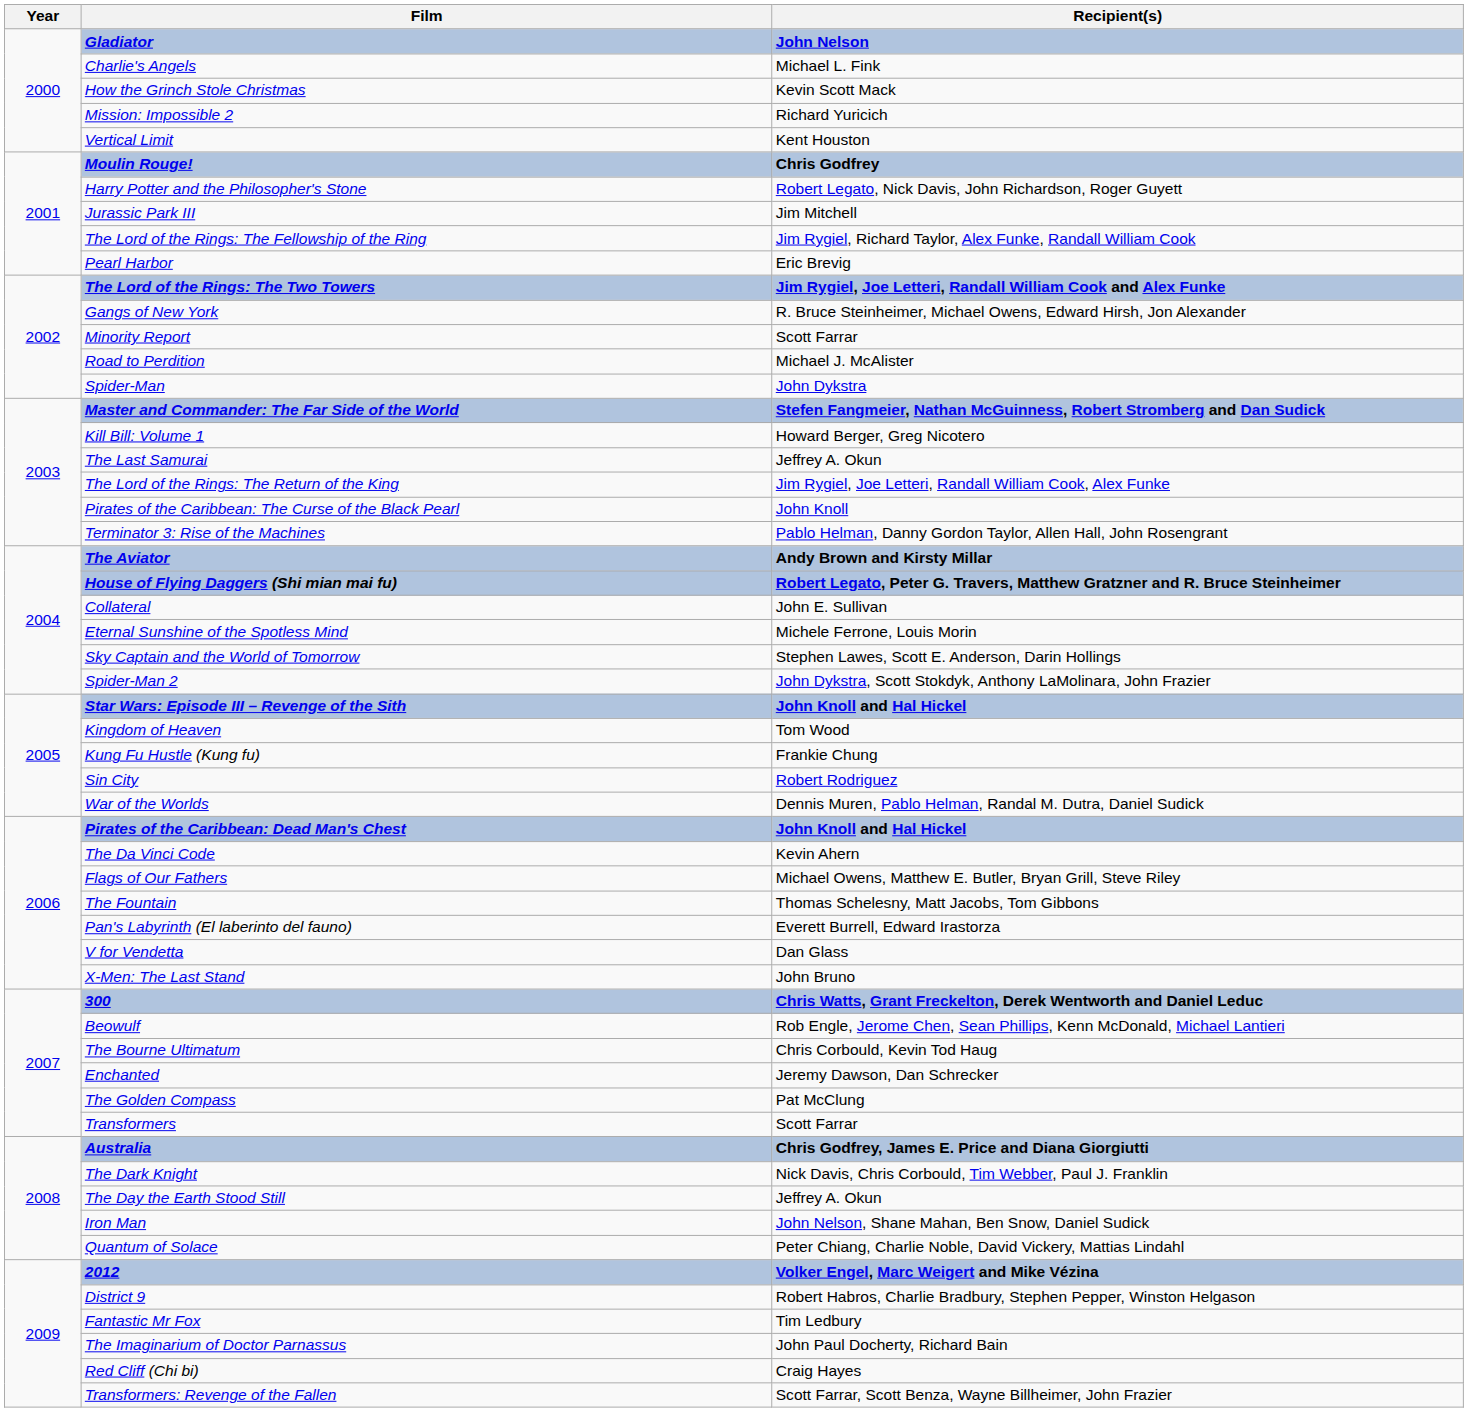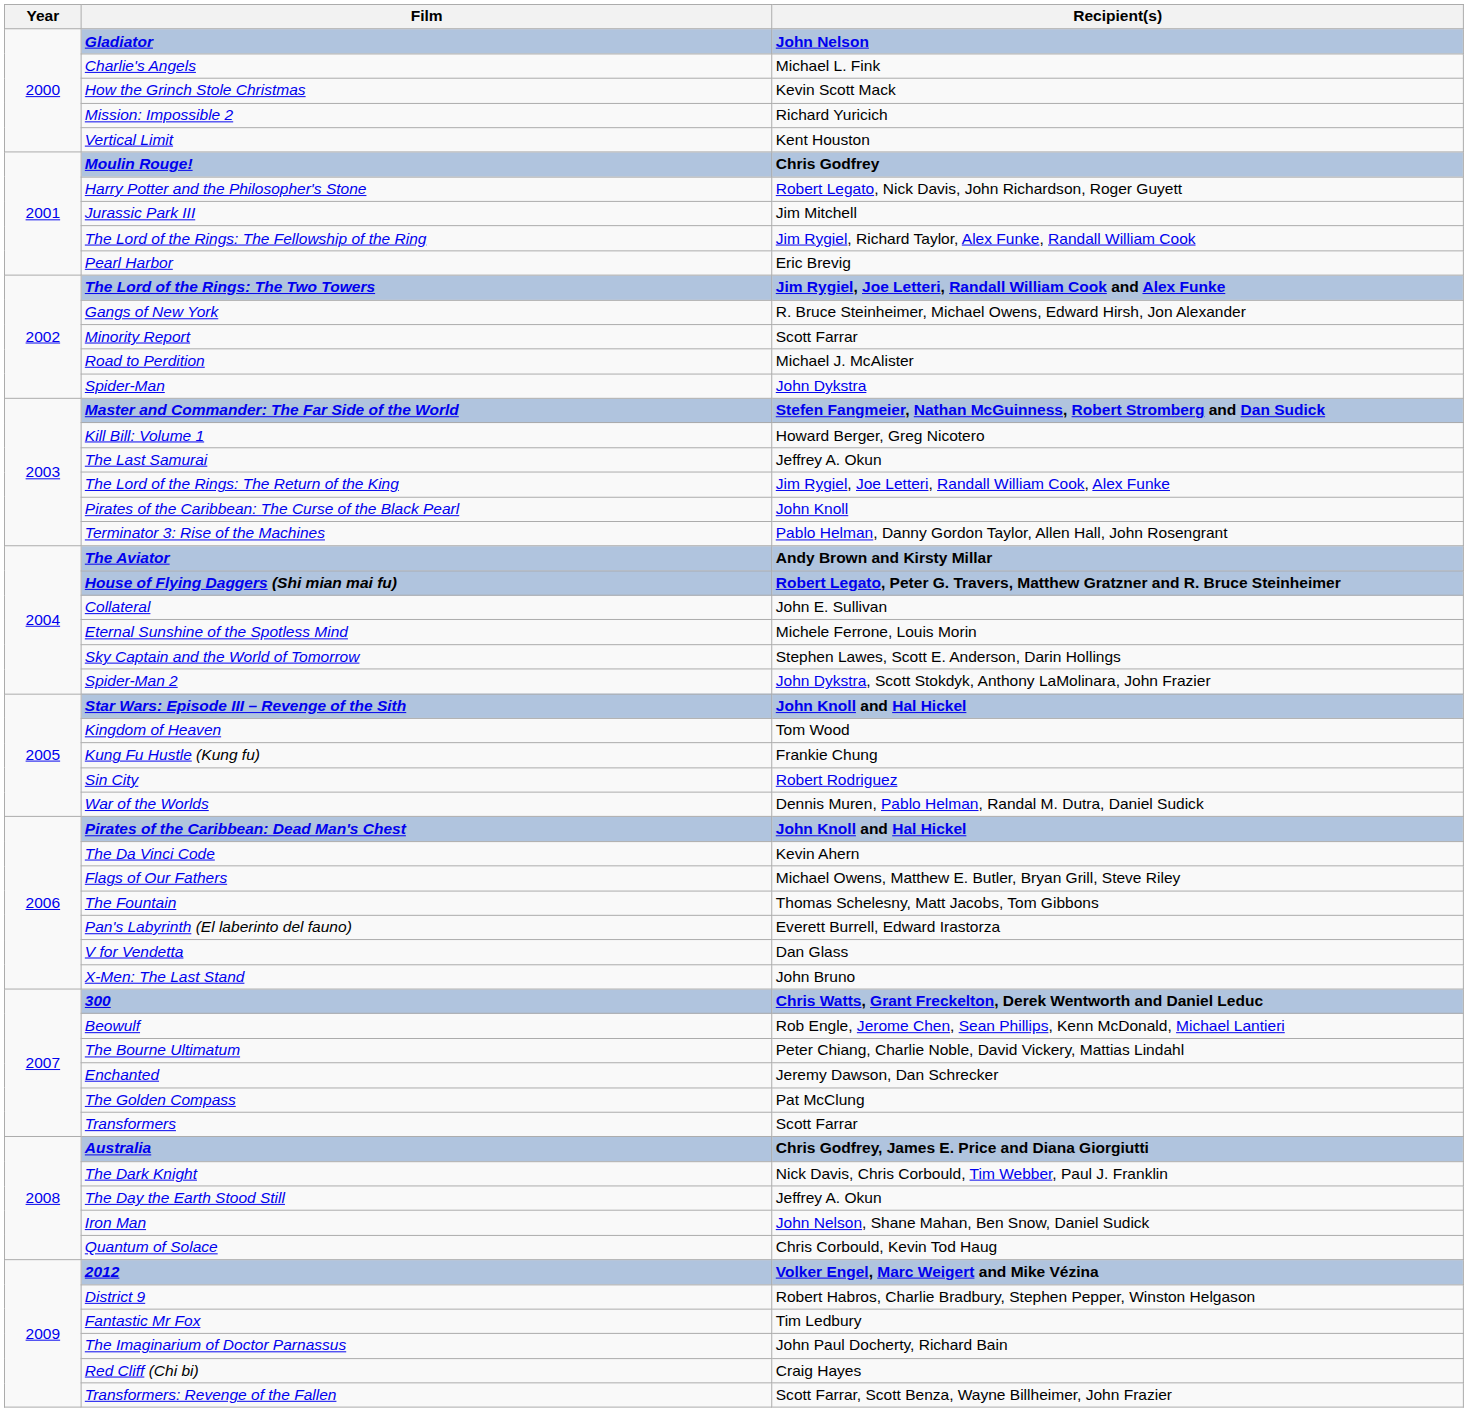 <table class="wikitable" width="95%" cellpadding="5">
 <tr>
 <th width="5%">Year</th>
 <th width="45%">Film</th>
 <th width="45%">Recipient(s)</th>
 </tr>
 <tr>
 <td rowspan="5" style="text-align:center;"><a href='#'>2000</a></td>
 <td style="background:#B0C4DE;"><strong><em><a href='#'>Gladiator</a></em></strong></td>
 <td style="background:#B0C4DE;"><strong><a href='#'>John Nelson</a></strong></td>
 </tr>
 <tr>
 <td><em><a href='#'>Charlie's Angels</a></em></td>
 <td>Michael L. Fink</td>
 </tr>
 <tr>
 <td><em><a href='#'>How the Grinch Stole Christmas</a></em></td>
 <td>Kevin Scott Mack</td>
 </tr>
 <tr>
 <td><em><a href='#'>Mission: Impossible 2</a></em></td>
 <td>Richard Yuricich</td>
 </tr>
 <tr>
 <td><em><a href='#'>Vertical Limit</a></em></td>
 <td>Kent Houston</td>
 </tr>
 <tr>
 <td rowspan="5" style="text-align:center;"><a href='#'>2001</a></td>
 <td style="background:#B0C4DE;"><strong><em><a href='#'>Moulin Rouge!</a></em></strong></td>
 <td style="background:#B0C4DE;"><strong>Chris Godfrey</strong></td>
 </tr>
 <tr>
 <td><em><a href='#'>Harry Potter and the Philosopher's Stone</a></em></td>
 <td><a href='#'>Robert Legato</a>, Nick Davis, John Richardson, Roger Guyett</td>
 </tr>
 <tr>
 <td><em><a href='#'>Jurassic Park III</a></em></td>
 <td>Jim Mitchell</td>
 </tr>
 <tr>
 <td><em><a href='#'>The Lord of the Rings: The Fellowship of the Ring</a></em></td>
 <td><a href='#'>Jim Rygiel</a>, Richard Taylor, <a href='#'>Alex Funke</a>, <a href='#'>Randall William Cook</a></td>
 </tr>
 <tr>
 <td><em><a href='#'>Pearl Harbor</a></em></td>
 <td>Eric Brevig</td>
 </tr>
 <tr>
 <td rowspan="5" style="text-align:center;"><a href='#'>2002</a></td>
 <td style="background:#B0C4DE;"><strong><em><a href='#'>The Lord of the Rings: The Two Towers</a></em></strong></td>
 <td style="background:#B0C4DE;"><strong><a href='#'>Jim Rygiel</a>, <a href='#'>Joe Letteri</a>, <a href='#'>Randall William Cook</a> and <a href='#'>Alex Funke</a></strong></td>
 </tr>
 <tr>
 <td><em><a href='#'>Gangs of New York</a></em></td>
 <td>R. Bruce Steinheimer, Michael Owens, Edward Hirsh, Jon Alexander</td>
 </tr>
 <tr>
 <td><em><a href='#'>Minority Report</a></em></td>
 <td>Scott Farrar</td>
 </tr>
 <tr>
 <td><em><a href='#'>Road to Perdition</a></em></td>
 <td>Michael J. McAlister</td>
 </tr>
 <tr>
 <td><em><a href='#'>Spider-Man</a></em></td>
 <td><a href='#'>John Dykstra</a></td>
 </tr>
 <tr>
 <td rowspan="6" style="text-align:center;"><a href='#'>2003</a></td>
 <td style="background:#B0C4DE;"><strong><em><a href='#'>Master and Commander: The Far Side of the World</a></em></strong></td>
 <td style="background:#B0C4DE;"><strong><a href='#'>Stefen Fangmeier</a>, <a href='#'>Nathan McGuinness</a>, <a href='#'>Robert Stromberg</a> and <a href='#'>Dan Sudick</a></strong></td>
 </tr>
 <tr>
 <td><em><a href='#'>Kill Bill: Volume 1</a></em></td>
 <td>Howard Berger, Greg Nicotero</td>
 </tr>
 <tr>
 <td><em><a href='#'>The Last Samurai</a></em></td>
 <td>Jeffrey A. Okun</td>
 </tr>
 <tr>
 <td><em><a href='#'>The Lord of the Rings: The Return of the King</a></em></td>
 <td><a href='#'>Jim Rygiel</a>, <a href='#'>Joe Letteri</a>, <a href='#'>Randall William Cook</a>, <a href='#'>Alex Funke</a></td>
 </tr>
 <tr>
 <td><em><a href='#'>Pirates of the Caribbean: The Curse of the Black Pearl</a></em></td>
 <td><a href='#'>John Knoll</a></td>
 </tr>
 <tr>
 <td><em><a href='#'>Terminator 3: Rise of the Machines</a></em></td>
 <td><a href='#'>Pablo Helman</a>, Danny Gordon Taylor, Allen Hall, John Rosengrant</td>
 </tr>
 <tr>
 <td rowspan="6" style="text-align:center;"><a href='#'>2004</a></td>
 <td style="background:#B0C4DE;"><strong><em><a href='#'>The Aviator</a></em></strong></td>
 <td style="background:#B0C4DE;"><strong>Andy Brown and Kirsty Millar</strong></td>
 </tr>
 <tr>
 <td style="background:#B0C4DE;"><strong><em><a href='#'>House of Flying Daggers</a> (Shi mian mai fu)</em></strong></td>
 <td style="background:#B0C4DE;"><strong><a href='#'>Robert Legato</a>, Peter G. Travers, Matthew Gratzner and R. Bruce Steinheimer</strong></td>
 </tr>
 <tr>
 <td><em><a href='#'>Collateral</a></em></td>
 <td>John E. Sullivan</td>
 </tr>
 <tr>
 <td><em><a href='#'>Eternal Sunshine of the Spotless Mind</a></em></td>
 <td>Michele Ferrone, Louis Morin</td>
 </tr>
 <tr>
 <td><em><a href='#'>Sky Captain and the World of Tomorrow</a></em></td>
 <td>Stephen Lawes, Scott E. Anderson, Darin Hollings</td>
 </tr>
 <tr>
 <td><em><a href='#'>Spider-Man 2</a></em></td>
 <td><a href='#'>John Dykstra</a>, Scott Stokdyk, Anthony LaMolinara, John Frazier</td>
 </tr>
 <tr>
 <td rowspan="5" style="text-align:center;"><a href='#'>2005</a></td>
 <td style="background:#B0C4DE;"><strong><em><a href='#'>Star Wars: Episode III – Revenge of the Sith</a></em></strong></td>
 <td style="background:#B0C4DE;"><strong><a href='#'>John Knoll</a> and <a href='#'>Hal Hickel</a></strong></td>
 </tr>
 <tr>
 <td><em><a href='#'>Kingdom of Heaven</a></em></td>
 <td>Tom Wood</td>
 </tr>
 <tr>
 <td><em><a href='#'>Kung Fu Hustle</a> (Kung fu)</em></td>
 <td>Frankie Chung</td>
 </tr>
 <tr>
 <td><em><a href='#'>Sin City</a></em></td>
 <td><a href='#'>Robert Rodriguez</a></td>
 </tr>
 <tr>
 <td><em><a href='#'>War of the Worlds</a></em></td>
 <td>Dennis Muren, <a href='#'>Pablo Helman</a>, Randal M. Dutra, Daniel Sudick</td>
 </tr>
 <tr>
 <td rowspan="7" style="text-align:center;"><a href='#'>2006</a></td>
 <td style="background:#B0C4DE;"><strong><em><a href='#'>Pirates of the Caribbean: Dead Man's Chest</a></em></strong></td>
 <td style="background:#B0C4DE;"><strong><a href='#'>John Knoll</a> and <a href='#'>Hal Hickel</a></strong></td>
 </tr>
 <tr>
 <td><em><a href='#'>The Da Vinci Code</a></em></td>
 <td>Kevin Ahern</td>
 </tr>
 <tr>
 <td><em><a href='#'>Flags of Our Fathers</a></em></td>
 <td>Michael Owens, Matthew E. Butler, Bryan Grill, Steve Riley</td>
 </tr>
 <tr>
 <td><em><a href='#'>The Fountain</a></em></td>
 <td>Thomas Schelesny, Matt Jacobs, Tom Gibbons</td>
 </tr>
 <tr>
 <td><em><a href='#'>Pan's Labyrinth</a> (El laberinto del fauno)</em></td>
 <td>Everett Burrell, Edward Irastorza</td>
 </tr>
 <tr>
 <td><em><a href='#'>V for Vendetta</a></em></td>
 <td>Dan Glass</td>
 </tr>
 <tr>
 <td><em><a href='#'>X-Men: The Last Stand</a></em></td>
 <td>John Bruno</td>
 </tr>
 <tr>
 <td rowspan="6" style="text-align:center;"><a href='#'>2007</a></td>
 <td style="background:#B0C4DE;"><strong><em><a href='#'>300</a></em></strong></td>
 <td style="background:#B0C4DE;"><strong><a href='#'>Chris Watts</a>, <a href='#'>Grant Freckelton</a>, Derek Wentworth and Daniel Leduc</strong></td>
 </tr>
 <tr>
 <td><em><a href='#'>Beowulf</a></em></td>
 <td>Rob Engle, <a href='#'>Jerome Chen</a>, <a href='#'>Sean Phillips</a>, Kenn McDonald, <a href='#'>Michael Lantieri</a></td>
 </tr>
 <tr>
 <td><em><a href='#'>The Bourne Ultimatum</a></em></td>
-<td>Chris Corbould, Kevin Tod Haug</td>
+<td>Peter Chiang, Charlie Noble, David Vickery, Mattias Lindahl</td>
 </tr>
 <tr>
 <td><em><a href='#'>Enchanted</a></em></td>
 <td>Jeremy Dawson, Dan Schrecker</td>
 </tr>
 <tr>
 <td><em><a href='#'>The Golden Compass</a></em></td>
 <td>Pat McClung</td>
 </tr>
 <tr>
 <td><em><a href='#'>Transformers</a></em></td>
 <td>Scott Farrar</td>
 </tr>
 <tr>
 <td rowspan="5" style="text-align:center;"><a href='#'>2008</a></td>
 <td style="background:#B0C4DE;"><strong><em><a href='#'>Australia</a></em></strong></td>
 <td style="background:#B0C4DE;"><strong>Chris Godfrey, James E. Price and Diana Giorgiutti</strong></td>
 </tr>
 <tr>
 <td><em><a href='#'>The Dark Knight</a></em></td>
 <td>Nick Davis, Chris Corbould, <a href='#'>Tim Webber</a>, Paul J. Franklin</td>
 </tr>
 <tr>
 <td><em><a href='#'>The Day the Earth Stood Still</a></em></td>
 <td>Jeffrey A. Okun</td>
 </tr>
 <tr>
 <td><em><a href='#'>Iron Man</a></em></td>
 <td><a href='#'>John Nelson</a>, Shane Mahan, Ben Snow, Daniel Sudick</td>
 </tr>
 <tr>
 <td><em><a href='#'>Quantum of Solace</a></em></td>
-<td>Peter Chiang, Charlie Noble, David Vickery, Mattias Lindahl</td>
+<td>Chris Corbould, Kevin Tod Haug</td>
 </tr>
 <tr>
 <td rowspan="7" style="text-align:center;"><a href='#'>2009</a></td>
 <td style="background:#B0C4DE;"><strong><em><a href='#'>2012</a></em></strong></td>
 <td style="background:#B0C4DE;"><strong><a href='#'>Volker Engel</a>, <a href='#'>Marc Weigert</a> and Mike Vézina</strong></td>
 </tr>
 <tr>
 <td><em><a href='#'>District 9</a></em></td>
 <td>Robert Habros, Charlie Bradbury, Stephen Pepper, Winston Helgason</td>
 </tr>
 <tr>
 <td><em><a href='#'>Fantastic Mr Fox</a></em></td>
 <td>Tim Ledbury</td>
 </tr>
 <tr>
 <td><em><a href='#'>The Imaginarium of Doctor Parnassus</a></em></td>
 <td>John Paul Docherty, Richard Bain</td>
 </tr>
 <tr>
 <td><em><a href='#'>Red Cliff</a> (Chi bi)</em></td>
 <td>Craig Hayes</td>
 </tr>
 <tr>
 <td><em><a href='#'>Transformers: Revenge of the Fallen</a></em></td>
 <td>Scott Farrar, Scott Benza, Wayne Billheimer, John Frazier</td>
 </tr>
 </table>
